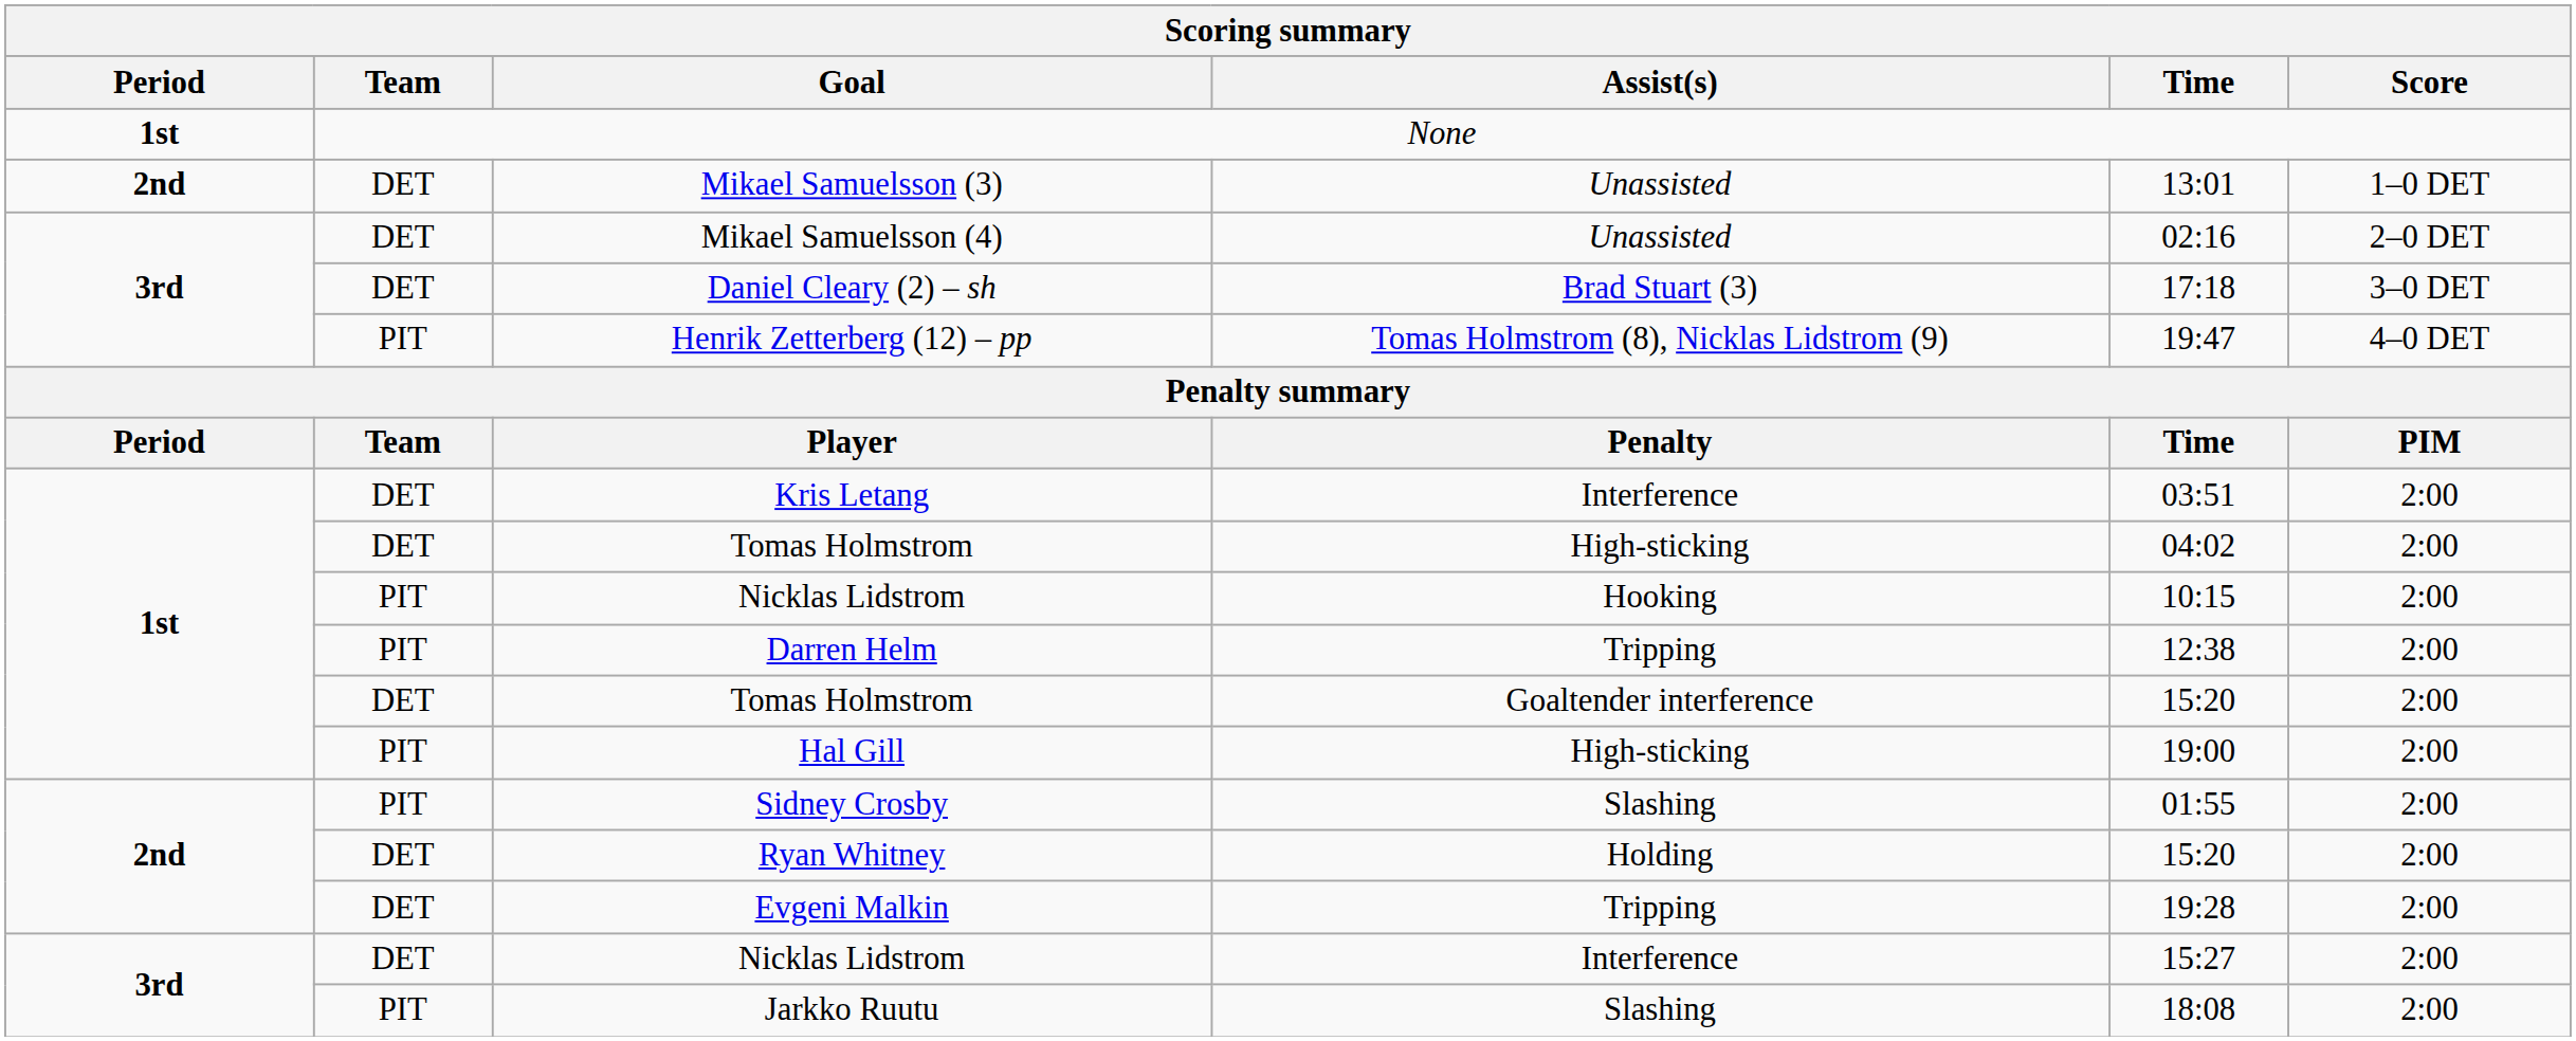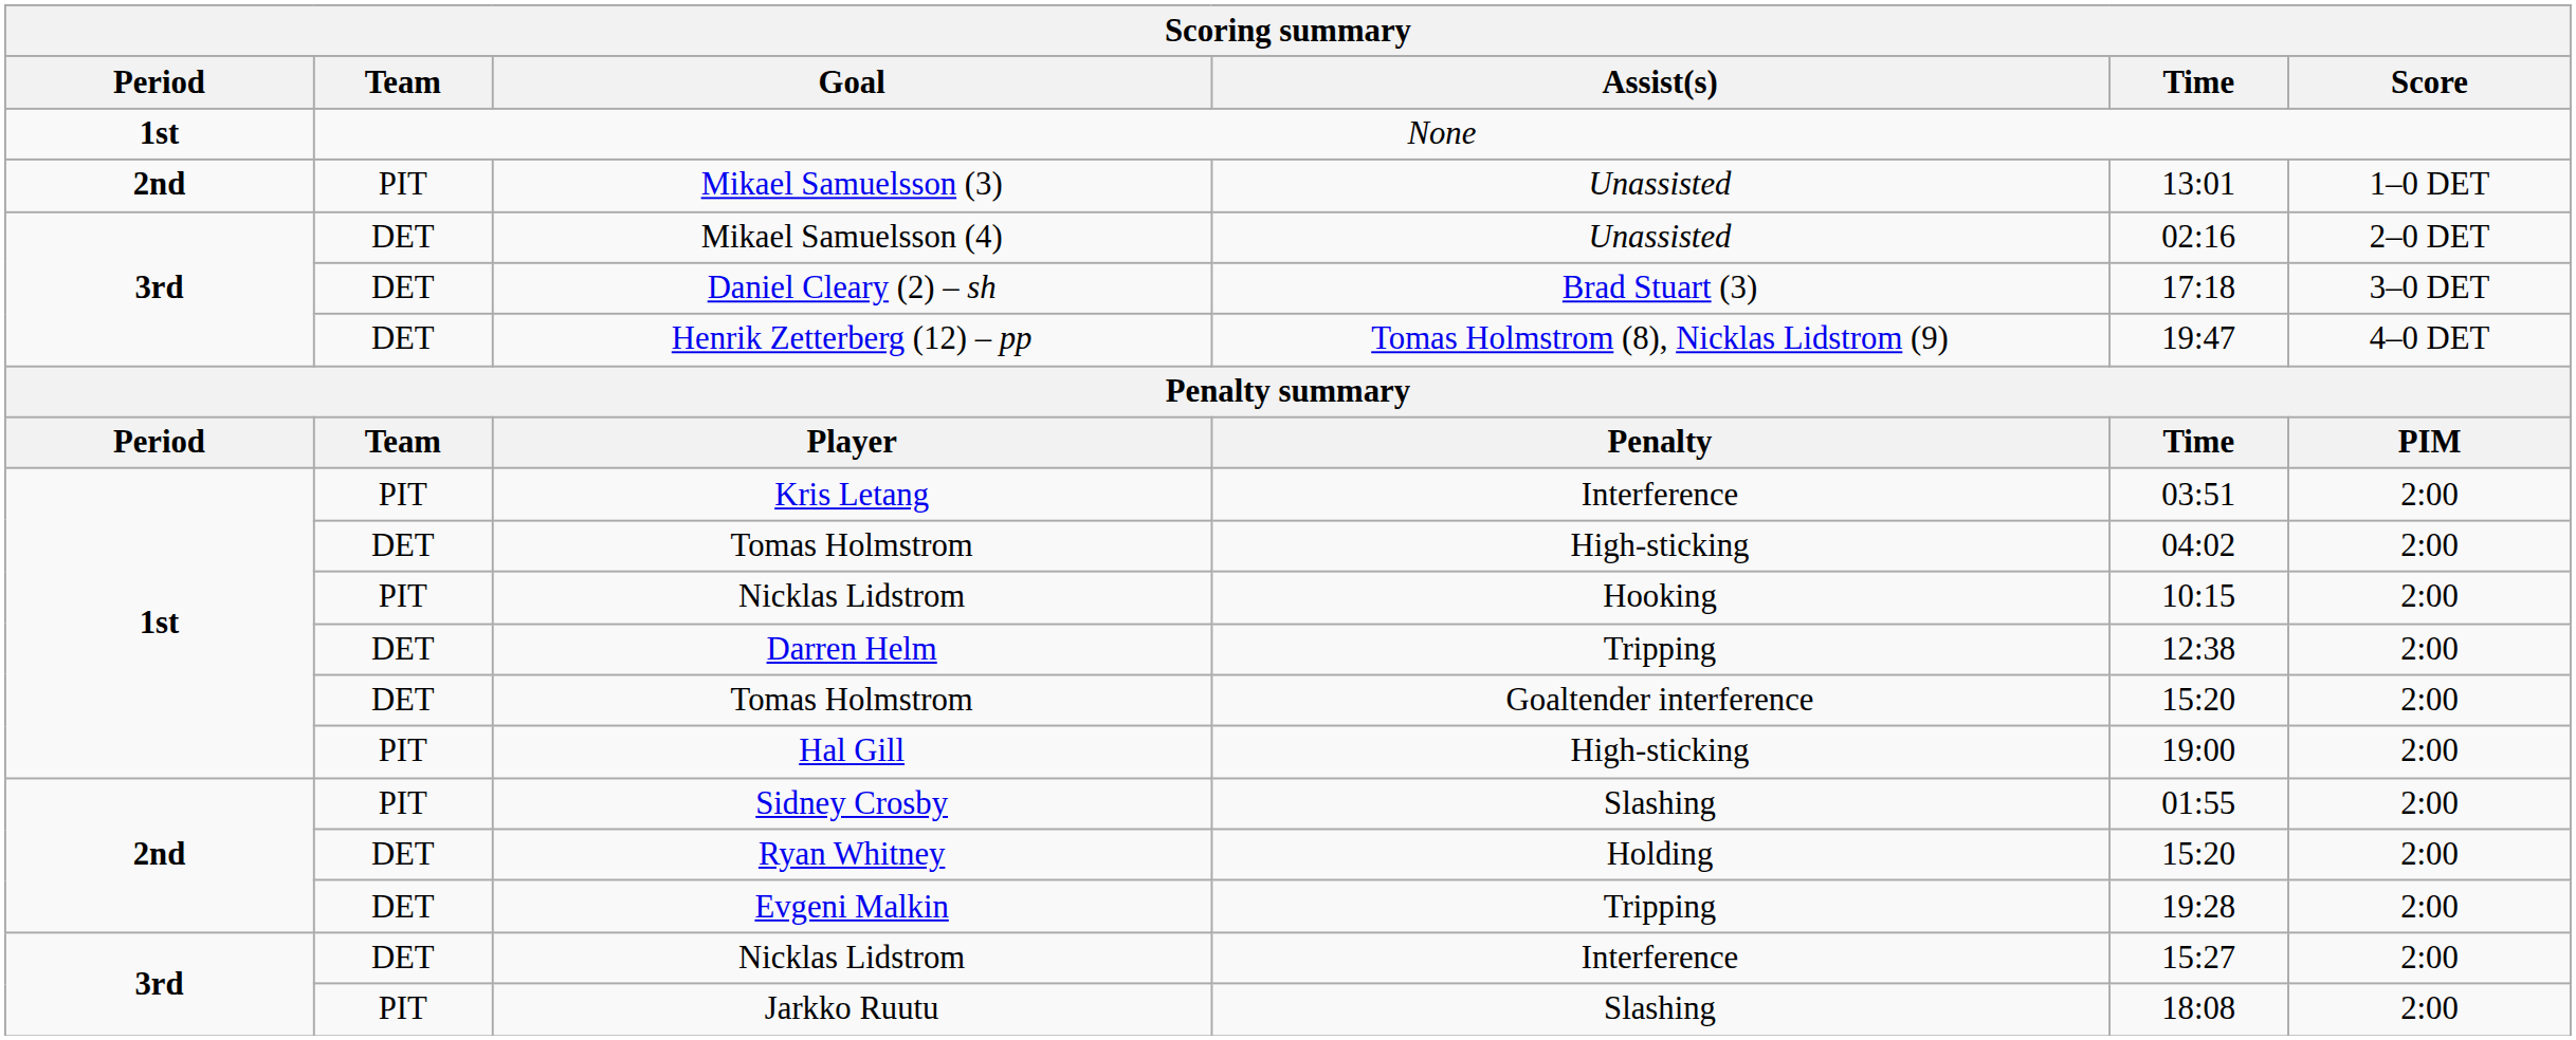 <table width="100%" class="wikitable" style="text-align:center">
 <tr>
 <th colspan=6>Scoring summary</th>
 </tr>
 <tr>
 <th width="12%">Period</th>
 <th width="7%">Team</th>
 <th width="28%">Goal</th>
 <th width="35%">Assist(s)</th>
 <th width="7%">Time</th>
 <th width="11%">Score</th>
 </tr>
 <tr>
 <td rowspan="1"><strong>1st</strong></td>
 <td colspan="5"><em>None</em></td>
 </tr>
 <tr>
 <td rowspan="1"><strong>2nd</strong></td>
-<td>DET</td>
+<td>PIT</td>
 <td><a href='#'>Mikael Samuelsson</a> (3)</td>
 <td><em>Unassisted</em></td>
 <td>13:01</td>
 <td>1–0 DET</td>
 </tr>
 <tr>
 <td rowspan="3"><strong>3rd</strong></td>
 <td>DET</td>
 <td>Mikael Samuelsson (4)</td>
 <td><em>Unassisted</em></td>
 <td>02:16</td>
 <td>2–0 DET</td>
 </tr>
 <tr>
 <td>DET</td>
 <td><a href='#'>Daniel Cleary</a> (2) – <em>sh</em></td>
 <td><a href='#'>Brad Stuart</a> (3)</td>
 <td>17:18</td>
 <td>3–0 DET</td>
 </tr>
 <tr>
-<td>PIT</td>
+<td>DET</td>
 <td><a href='#'>Henrik Zetterberg</a> (12) – <em>pp</em></td>
 <td><a href='#'>Tomas Holmstrom</a> (8), <a href='#'>Nicklas Lidstrom</a> (9)</td>
 <td>19:47</td>
 <td>4–0 DET</td>
 </tr>
 <tr>
 <th colspan="6">Penalty summary</th>
 </tr>
 <tr>
 <th style="width:12%;">Period</th>
 <th style="width:7%;">Team</th>
 <th style="width:28%;">Player</th>
 <th style="width:35%;">Penalty</th>
 <th style="width:7%;">Time</th>
 <th style="width:11%;">PIM</th>
 </tr>
 <tr>
 <td rowspan="6"><strong>1st</strong></td>
-<td>DET</td>
+<td>PIT</td>
 <td><a href='#'>Kris Letang</a></td>
 <td>Interference</td>
 <td>03:51</td>
 <td>2:00</td>
 </tr>
 <tr>
 <td>DET</td>
 <td>Tomas Holmstrom</td>
 <td>High-sticking</td>
 <td>04:02</td>
 <td>2:00</td>
 </tr>
 <tr>
 <td>PIT</td>
 <td>Nicklas Lidstrom</td>
 <td>Hooking</td>
 <td>10:15</td>
 <td>2:00</td>
 </tr>
 <tr>
-<td>PIT</td>
+<td>DET</td>
 <td><a href='#'>Darren Helm</a></td>
 <td>Tripping</td>
 <td>12:38</td>
 <td>2:00</td>
 </tr>
 <tr>
 <td>DET</td>
 <td>Tomas Holmstrom</td>
 <td>Goaltender interference</td>
 <td>15:20</td>
 <td>2:00</td>
 </tr>
 <tr>
 <td>PIT</td>
 <td><a href='#'>Hal Gill</a></td>
 <td>High-sticking</td>
 <td>19:00</td>
 <td>2:00</td>
 </tr>
 <tr>
 <td rowspan="3"><strong>2nd</strong></td>
 <td>PIT</td>
 <td><a href='#'>Sidney Crosby</a></td>
 <td>Slashing</td>
 <td>01:55</td>
 <td>2:00</td>
 </tr>
 <tr>
 <td>DET</td>
 <td><a href='#'>Ryan Whitney</a></td>
 <td>Holding</td>
 <td>15:20</td>
 <td>2:00</td>
 </tr>
 <tr>
 <td>DET</td>
 <td><a href='#'>Evgeni Malkin</a></td>
 <td>Tripping</td>
 <td>19:28</td>
 <td>2:00</td>
 </tr>
 <tr>
 <td rowspan="2"><strong>3rd</strong></td>
 <td>DET</td>
 <td>Nicklas Lidstrom</td>
 <td>Interference</td>
 <td>15:27</td>
 <td>2:00</td>
 </tr>
 <tr>
 <td>PIT</td>
 <td>Jarkko Ruutu</td>
 <td>Slashing</td>
 <td>18:08</td>
 <td>2:00</td>
 </tr>
 </table>
